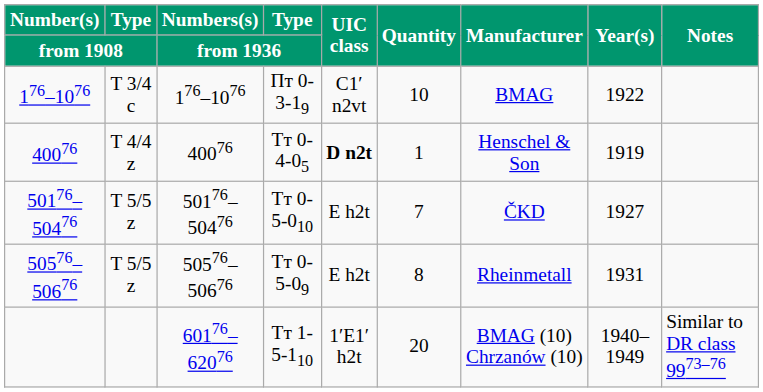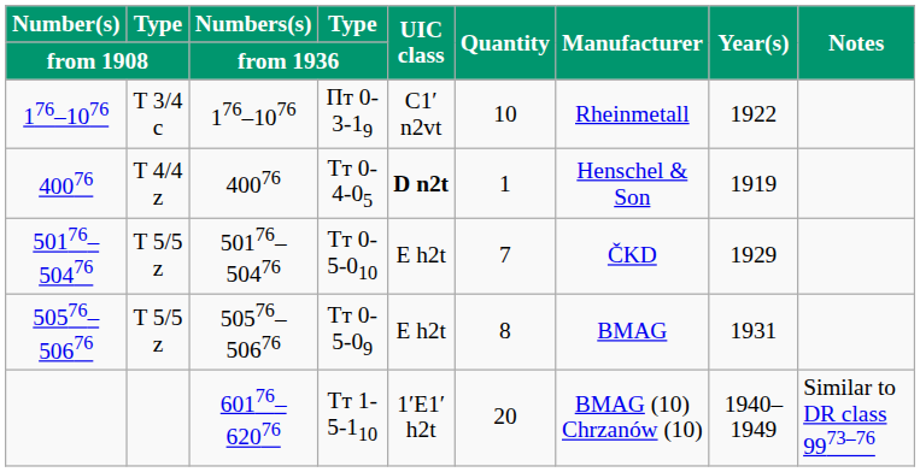 <table class="wikitable"  width="100%" style=text-align:center>
 <tr>
 <th style="color:white; background:#00966E">Number(s)</th>
 <th style="color:white; background:#00966E">Type</th>
 <th style="color:white; background:#00966E">Numbers(s)</th>
 <th style="color:white; background:#00966E">Type</th>
 <th style="color:white; background:#00966E" rowspan="2">UIC class</th>
 <th style="color:white; background:#00966E" rowspan="2">Quantity</th>
 <th style="color:white; background:#00966E" rowspan="2">Manufacturer</th>
 <th style="color:white; background:#00966E" rowspan="2">Year(s)</th>
 <th style="color:white; background:#00966E" rowspan="2">Notes</th>
 </tr>
 <tr>
 <th style="color:white; background:#00966E" colspan="2">from 1908</th>
 <th style="color:white; background:#00966E" colspan="2">from 1936</th>
 </tr>
 <tr>
 <td><a href='#'>1<sup>76</sup>–10<sup>76</sup></a></td>
 <td>T 3/4 c</td>
 <td>1<sup>76</sup>–10<sup>76</sup></td>
 <td>Пт 0-3-1<sub>9</sub></td>
 <td>C1′ n2vt</td>
 <td>10</td>
-<td><a href='#'>BMAG</a></td>
+<td><a href='#'>Rheinmetall</a></td>
 <td>1922</td>
 <td align=left></td>
 </tr>
 <tr>
 <td><a href='#'>400<sup>76</sup></a></td>
 <td>T 4/4 z</td>
 <td>400<sup>76</sup></td>
 <td>Тт 0-4-0<sub>5</sub></td>
 <td><strong>D n2t</strong></td>
 <td>1</td>
 <td><a href='#'>Henschel & Son</a></td>
 <td>1919</td>
 <td align=left></td>
 </tr>
 <tr>
 <td><a href='#'>501<sup>76</sup>–504<sup>76</sup></a></td>
 <td>T 5/5 z</td>
 <td>501<sup>76</sup>–504<sup>76</sup></td>
 <td>Тт 0-5-0<sub>10</sub></td>
 <td>E h2t</td>
 <td>7</td>
 <td><a href='#'>ČKD</a></td>
-<td>1927</td>
+<td>1929</td>
 <td align=left></td>
 </tr>
 <tr>
 <td><a href='#'>505<sup>76</sup>–506<sup>76</sup></a></td>
 <td>T 5/5 z</td>
 <td>505<sup>76</sup>–506<sup>76</sup></td>
 <td>Тт 0-5-0<sub>9</sub></td>
 <td>E h2t</td>
 <td>8</td>
-<td><a href='#'>Rheinmetall</a></td>
+<td><a href='#'>BMAG</a></td>
 <td>1931</td>
 <td align=left></td>
 </tr>
 <tr>
 <td></td>
 <td></td>
 <td><a href='#'>601<sup>76</sup>–620<sup>76</sup></a></td>
 <td>Тт 1-5-1<sub>10</sub></td>
 <td>1′E1′ h2t</td>
 <td>20</td>
 <td><a href='#'>BMAG</a> (10)<br><a href='#'>Chrzanów</a> (10)</td>
 <td>1940–1949</td>
 <td align=left>Similar to <a href='#'>DR class 99<sup>73–76</sup></a></td>
 </tr>
 </table>
